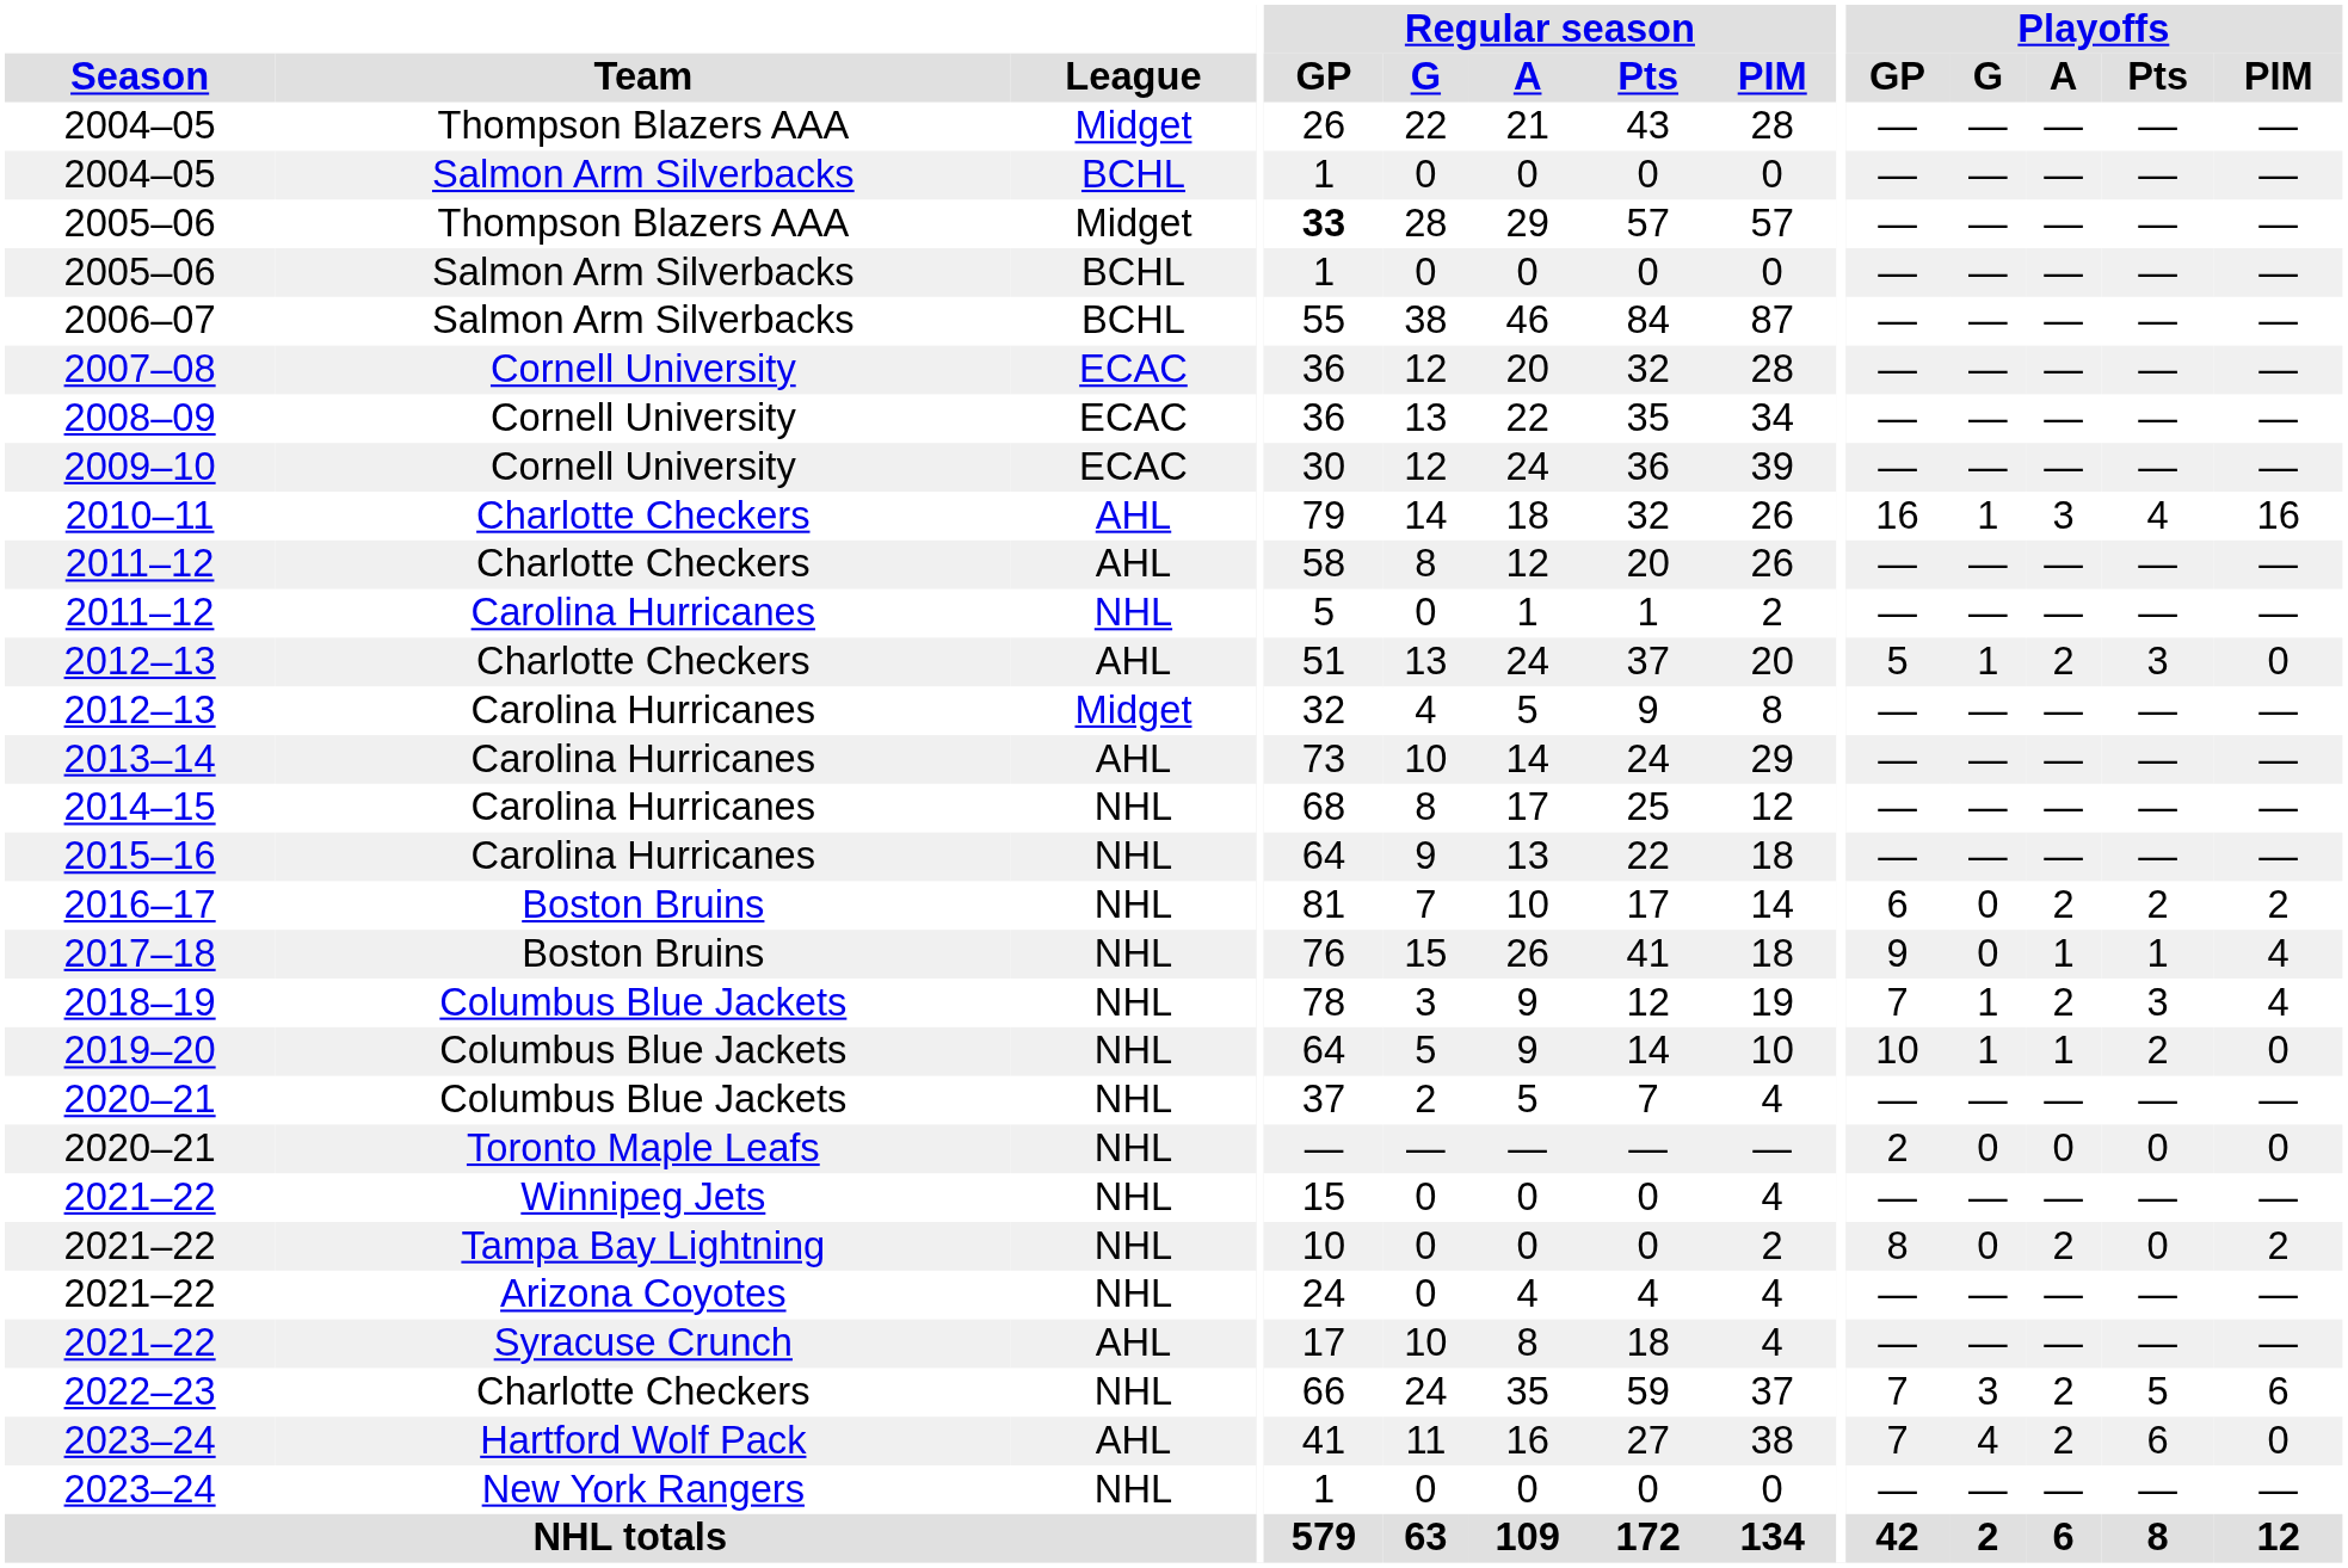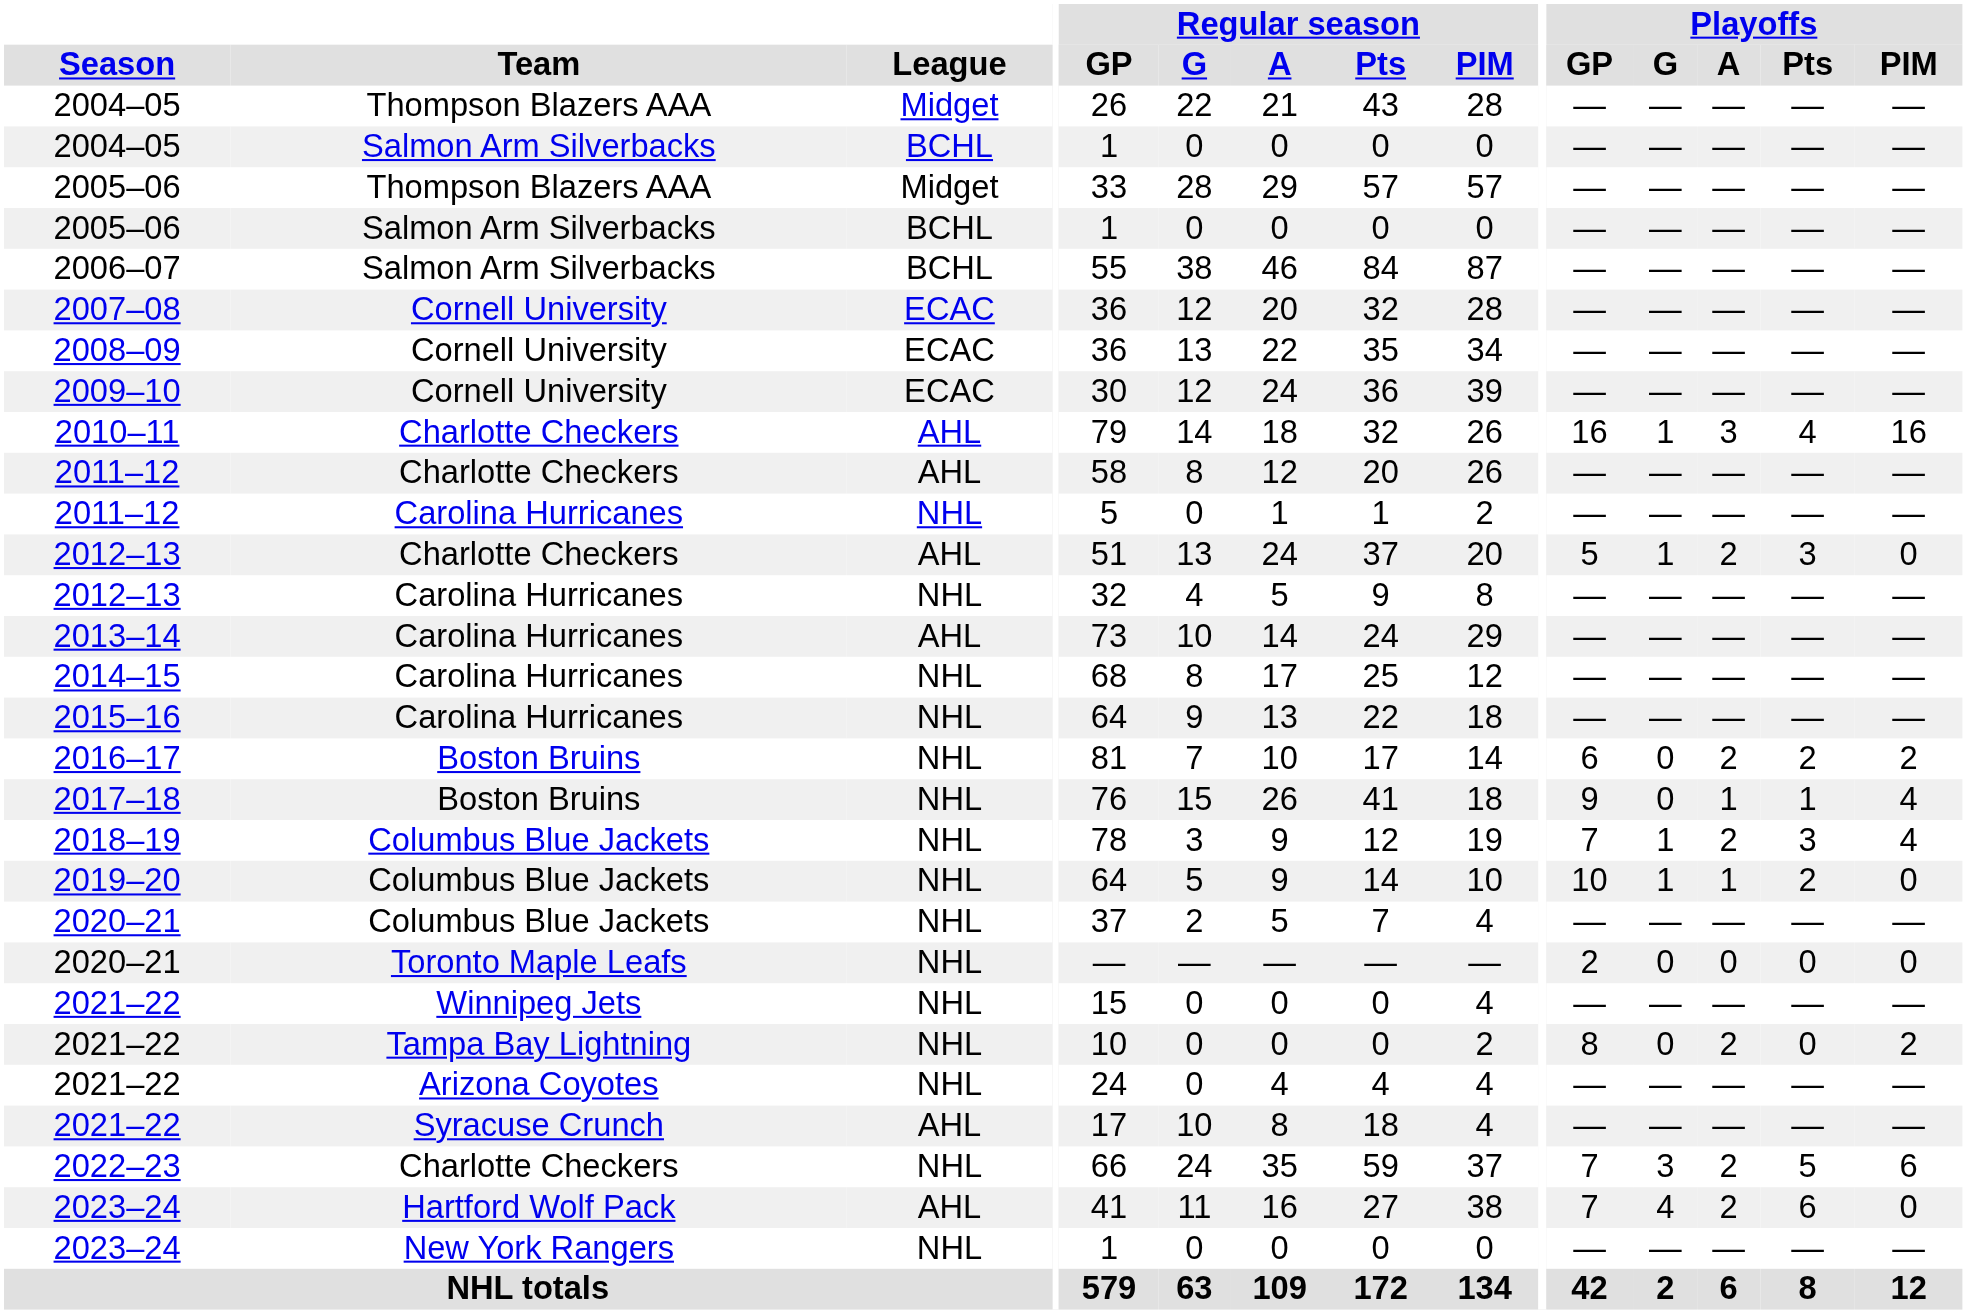 <table border="0" cellpadding="1" cellspacing="0" style="text-align:center; width:60em">
 <tr bgcolor="#e0e0e0">
 <th colspan="3"  bgcolor="#ffffff"></th>
 <th rowspan="100" bgcolor="#ffffff"></th>
 <th colspan="5"><a href='#'>Regular season</a></th>
 <th rowspan="100" bgcolor="#ffffff"></th>
 <th colspan="5"><a href='#'>Playoffs</a></th>
 </tr>
 <tr bgcolor="#e0e0e0">
 <th><a href='#'>Season</a></th>
 <th>Team</th>
 <th>League</th>
 <th>GP</th>
 <th><a href='#'>G</a></th>
 <th><a href='#'>A</a></th>
 <th><a href='#'>Pts</a></th>
 <th><a href='#'>PIM</a></th>
 <th>GP</th>
 <th>G</th>
 <th>A</th>
 <th>Pts</th>
 <th>PIM</th>
 </tr>
 <tr>
 <td>2004–05</td>
 <td>Thompson Blazers AAA</td>
 <td><a href='#'>Midget</a></td>
 <td>26</td>
 <td>22</td>
 <td>21</td>
 <td>43</td>
 <td>28</td>
 <td>—</td>
 <td>—</td>
 <td>—</td>
 <td>—</td>
 <td>—</td>
 </tr>
 <tr bgcolor="#f0f0f0">
 <td>2004–05</td>
 <td><a href='#'>Salmon Arm Silverbacks</a></td>
 <td><a href='#'>BCHL</a></td>
 <td>1</td>
 <td>0</td>
 <td>0</td>
 <td>0</td>
 <td>0</td>
 <td>—</td>
 <td>—</td>
 <td>—</td>
 <td>—</td>
 <td>—</td>
 </tr>
 <tr>
 <td>2005–06</td>
 <td>Thompson Blazers AAA</td>
 <td>Midget</td>
-<td><strong>33</strong></td>
+<td>33</td>
 <td>28</td>
 <td>29</td>
 <td>57</td>
 <td>57</td>
 <td>—</td>
 <td>—</td>
 <td>—</td>
 <td>—</td>
 <td>—</td>
 </tr>
 <tr bgcolor="#f0f0f0">
 <td>2005–06</td>
 <td>Salmon Arm Silverbacks</td>
 <td>BCHL</td>
 <td>1</td>
 <td>0</td>
 <td>0</td>
 <td>0</td>
 <td>0</td>
 <td>—</td>
 <td>—</td>
 <td>—</td>
 <td>—</td>
 <td>—</td>
 </tr>
 <tr>
 <td>2006–07</td>
 <td>Salmon Arm Silverbacks</td>
 <td>BCHL</td>
 <td>55</td>
 <td>38</td>
 <td>46</td>
 <td>84</td>
 <td>87</td>
 <td>—</td>
 <td>—</td>
 <td>—</td>
 <td>—</td>
 <td>—</td>
 </tr>
 <tr bgcolor="#f0f0f0">
 <td><a href='#'>2007–08</a></td>
 <td><a href='#'>Cornell University</a></td>
 <td><a href='#'>ECAC</a></td>
 <td>36</td>
 <td>12</td>
 <td>20</td>
 <td>32</td>
 <td>28</td>
 <td>—</td>
 <td>—</td>
 <td>—</td>
 <td>—</td>
 <td>—</td>
 </tr>
 <tr>
 <td><a href='#'>2008–09</a></td>
 <td>Cornell University</td>
 <td>ECAC</td>
 <td>36</td>
 <td>13</td>
 <td>22</td>
 <td>35</td>
 <td>34</td>
 <td>—</td>
 <td>—</td>
 <td>—</td>
 <td>—</td>
 <td>—</td>
 </tr>
 <tr bgcolor="#f0f0f0">
 <td><a href='#'>2009–10</a></td>
 <td>Cornell University</td>
 <td>ECAC</td>
 <td>30</td>
 <td>12</td>
 <td>24</td>
 <td>36</td>
 <td>39</td>
 <td>—</td>
 <td>—</td>
 <td>—</td>
 <td>—</td>
 <td>—</td>
 </tr>
 <tr>
 <td><a href='#'>2010–11</a></td>
 <td><a href='#'>Charlotte Checkers</a></td>
 <td><a href='#'>AHL</a></td>
 <td>79</td>
 <td>14</td>
 <td>18</td>
 <td>32</td>
 <td>26</td>
 <td>16</td>
 <td>1</td>
 <td>3</td>
 <td>4</td>
 <td>16</td>
 </tr>
 <tr bgcolor="#f0f0f0">
 <td><a href='#'>2011–12</a></td>
 <td>Charlotte Checkers</td>
 <td>AHL</td>
 <td>58</td>
 <td>8</td>
 <td>12</td>
 <td>20</td>
 <td>26</td>
 <td>—</td>
 <td>—</td>
 <td>—</td>
 <td>—</td>
 <td>—</td>
 </tr>
 <tr>
 <td><a href='#'>2011–12</a></td>
 <td><a href='#'>Carolina Hurricanes</a></td>
 <td><a href='#'>NHL</a></td>
 <td>5</td>
 <td>0</td>
 <td>1</td>
 <td>1</td>
 <td>2</td>
 <td>—</td>
 <td>—</td>
 <td>—</td>
 <td>—</td>
 <td>—</td>
 </tr>
 <tr bgcolor="#f0f0f0">
 <td><a href='#'>2012–13</a></td>
 <td>Charlotte Checkers</td>
 <td>AHL</td>
 <td>51</td>
 <td>13</td>
 <td>24</td>
 <td>37</td>
 <td>20</td>
 <td>5</td>
 <td>1</td>
 <td>2</td>
 <td>3</td>
 <td>0</td>
 </tr>
 <tr>
 <td><a href='#'>2012–13</a></td>
 <td>Carolina Hurricanes</td>
-<td><a href='#'>Midget</a></td>
+<td>NHL</td>
 <td>32</td>
 <td>4</td>
 <td>5</td>
 <td>9</td>
 <td>8</td>
 <td>—</td>
 <td>—</td>
 <td>—</td>
 <td>—</td>
 <td>—</td>
 </tr>
 <tr bgcolor="#f0f0f0">
 <td><a href='#'>2013–14</a></td>
 <td>Carolina Hurricanes</td>
 <td>AHL</td>
 <td>73</td>
 <td>10</td>
 <td>14</td>
 <td>24</td>
 <td>29</td>
 <td>—</td>
 <td>—</td>
 <td>—</td>
 <td>—</td>
 <td>—</td>
 </tr>
 <tr>
 <td><a href='#'>2014–15</a></td>
 <td>Carolina Hurricanes</td>
 <td>NHL</td>
 <td>68</td>
 <td>8</td>
 <td>17</td>
 <td>25</td>
 <td>12</td>
 <td>—</td>
 <td>—</td>
 <td>—</td>
 <td>—</td>
 <td>—</td>
 </tr>
 <tr bgcolor="#f0f0f0">
 <td><a href='#'>2015–16</a></td>
 <td>Carolina Hurricanes</td>
 <td>NHL</td>
 <td>64</td>
 <td>9</td>
 <td>13</td>
 <td>22</td>
 <td>18</td>
 <td>—</td>
 <td>—</td>
 <td>—</td>
 <td>—</td>
 <td>—</td>
 </tr>
 <tr>
 <td><a href='#'>2016–17</a></td>
 <td><a href='#'>Boston Bruins</a></td>
 <td>NHL</td>
 <td>81</td>
 <td>7</td>
 <td>10</td>
 <td>17</td>
 <td>14</td>
 <td>6</td>
 <td>0</td>
 <td>2</td>
 <td>2</td>
 <td>2</td>
 </tr>
 <tr bgcolor="#f0f0f0">
 <td><a href='#'>2017–18</a></td>
 <td>Boston Bruins</td>
 <td>NHL</td>
 <td>76</td>
 <td>15</td>
 <td>26</td>
 <td>41</td>
 <td>18</td>
 <td>9</td>
 <td>0</td>
 <td>1</td>
 <td>1</td>
 <td>4</td>
 </tr>
 <tr>
 <td><a href='#'>2018–19</a></td>
 <td><a href='#'>Columbus Blue Jackets</a></td>
 <td>NHL</td>
 <td>78</td>
 <td>3</td>
 <td>9</td>
 <td>12</td>
 <td>19</td>
 <td>7</td>
 <td>1</td>
 <td>2</td>
 <td>3</td>
 <td>4</td>
 </tr>
 <tr bgcolor="#f0f0f0">
 <td><a href='#'>2019–20</a></td>
 <td>Columbus Blue Jackets</td>
 <td>NHL</td>
 <td>64</td>
 <td>5</td>
 <td>9</td>
 <td>14</td>
 <td>10</td>
 <td>10</td>
 <td>1</td>
 <td>1</td>
 <td>2</td>
 <td>0</td>
 </tr>
 <tr>
 <td><a href='#'>2020–21</a></td>
 <td>Columbus Blue Jackets</td>
 <td>NHL</td>
 <td>37</td>
 <td>2</td>
 <td>5</td>
 <td>7</td>
 <td>4</td>
 <td>—</td>
 <td>—</td>
 <td>—</td>
 <td>—</td>
 <td>—</td>
 </tr>
 <tr bgcolor="#f0f0f0">
 <td>2020–21</td>
 <td><a href='#'>Toronto Maple Leafs</a></td>
 <td>NHL</td>
 <td>—</td>
 <td>—</td>
 <td>—</td>
 <td>—</td>
 <td>—</td>
 <td>2</td>
 <td>0</td>
 <td>0</td>
 <td>0</td>
 <td>0</td>
 </tr>
 <tr>
 <td><a href='#'>2021–22</a></td>
 <td><a href='#'>Winnipeg Jets</a></td>
 <td>NHL</td>
 <td>15</td>
 <td>0</td>
 <td>0</td>
 <td>0</td>
 <td>4</td>
 <td>—</td>
 <td>—</td>
 <td>—</td>
 <td>—</td>
 <td>—</td>
 </tr>
 <tr bgcolor="#f0f0f0">
 <td>2021–22</td>
 <td><a href='#'>Tampa Bay Lightning</a></td>
 <td>NHL</td>
 <td>10</td>
 <td>0</td>
 <td>0</td>
 <td>0</td>
 <td>2</td>
 <td>8</td>
 <td>0</td>
 <td>2</td>
 <td>0</td>
 <td>2</td>
 </tr>
 <tr>
 <td>2021–22</td>
 <td><a href='#'>Arizona Coyotes</a></td>
 <td>NHL</td>
 <td>24</td>
 <td>0</td>
 <td>4</td>
 <td>4</td>
 <td>4</td>
 <td>—</td>
 <td>—</td>
 <td>—</td>
 <td>—</td>
 <td>—</td>
 </tr>
 <tr bgcolor="#f0f0f0">
 <td><a href='#'>2021–22</a></td>
 <td><a href='#'>Syracuse Crunch</a></td>
 <td>AHL</td>
 <td>17</td>
 <td>10</td>
 <td>8</td>
 <td>18</td>
 <td>4</td>
 <td>—</td>
 <td>—</td>
 <td>—</td>
 <td>—</td>
 <td>—</td>
 </tr>
 <tr>
 <td><a href='#'>2022–23</a></td>
 <td>Charlotte Checkers</td>
 <td>NHL</td>
 <td>66</td>
 <td>24</td>
 <td>35</td>
 <td>59</td>
 <td>37</td>
 <td>7</td>
 <td>3</td>
 <td>2</td>
 <td>5</td>
 <td>6</td>
 </tr>
 <tr bgcolor="#f0f0f0">
 <td><a href='#'>2023–24</a></td>
 <td><a href='#'>Hartford Wolf Pack</a></td>
 <td>AHL</td>
 <td>41</td>
 <td>11</td>
 <td>16</td>
 <td>27</td>
 <td>38</td>
 <td>7</td>
 <td>4</td>
 <td>2</td>
 <td>6</td>
 <td>0</td>
 </tr>
 <tr>
 <td><a href='#'>2023–24</a></td>
 <td><a href='#'>New York Rangers</a></td>
 <td>NHL</td>
 <td>1</td>
 <td>0</td>
 <td>0</td>
 <td>0</td>
 <td>0</td>
 <td>—</td>
 <td>—</td>
 <td>—</td>
 <td>—</td>
 <td>—</td>
 </tr>
 <tr bgcolor="#e0e0e0">
 <th colspan="3">NHL totals</th>
 <th>579</th>
 <th>63</th>
 <th>109</th>
 <th>172</th>
 <th>134</th>
 <th>42</th>
 <th>2</th>
 <th>6</th>
 <th>8</th>
 <th>12</th>
 </tr>
 </table>
